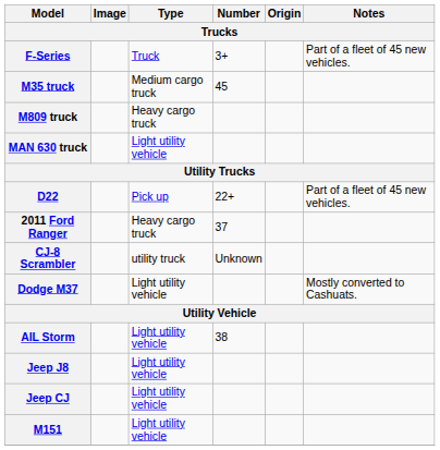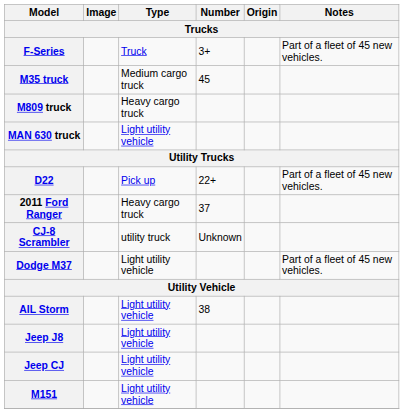 <table class="wikitable plainrowheaders">
 <tr>
 <th scope="col">Model</th>
 <th scope="col">Image</th>
 <th scope="col">Type</th>
 <th scope="col">Number</th>
 <th scope="col">Origin</th>
 <th scope="col">Notes</th>
 </tr>
 <tr>
 <th colspan="6">Trucks</th>
 </tr>
 <tr>
 <th scope="row"><a href='#'>F-Series</a></th>
 <td></td>
 <td><a href='#'>Truck</a></td>
 <td>3+</td>
 <td></td>
 <td>Part of a fleet of 45 new vehicles.</td>
 </tr>
 <tr>
 <th scope="row"><a href='#'>M35 truck</a></th>
 <td></td>
 <td>Medium cargo truck</td>
 <td>45</td>
 <td></td>
 <td></td>
 </tr>
 <tr>
 <th scope="row"><a href='#'>M809</a> truck</th>
 <td></td>
 <td>Heavy cargo truck</td>
 <td></td>
 <td></td>
 <td></td>
 </tr>
 <tr>
 <th scope="row"><a href='#'>MAN 630</a> truck</th>
 <td></td>
 <td><a href='#'>Light utility vehicle</a></td>
 <td></td>
 <td></td>
 <td></td>
 </tr>
 <tr>
 <th colspan="6">Utility Trucks</th>
 </tr>
 <tr>
 <th scope="row"><a href='#'>D22</a></th>
 <td></td>
 <td><a href='#'>Pick up</a></td>
 <td>22+</td>
 <td></td>
 <td>Part of a fleet of 45 new vehicles.</td>
 </tr>
 <tr>
 <th scope="row">2011 <a href='#'>Ford Ranger</a></th>
 <td></td>
 <td>Heavy cargo truck</td>
 <td>37</td>
 <td></td>
 <td></td>
 </tr>
 <tr>
 <th scope="row"><a href='#'>CJ-8 Scrambler</a></th>
 <td></td>
 <td>utility truck</td>
 <td>Unknown</td>
 <td></td>
 <td></td>
 </tr>
 <tr>
 <th scope="row"><a href='#'>Dodge M37</a></th>
 <td></td>
 <td>Light utility vehicle</td>
 <td></td>
 <td></td>
-<td>Mostly converted to Cashuats.</td>
+<td>Part of a fleet of 45 new vehicles.</td>
 </tr>
 <tr>
 <th colspan="6">Utility Vehicle</th>
 </tr>
 <tr>
 <th scope="row"><a href='#'>AIL Storm</a></th>
 <td></td>
 <td><a href='#'>Light utility vehicle</a></td>
 <td>38</td>
 <td></td>
 <td></td>
 </tr>
 <tr>
 <th scope="row"><a href='#'>Jeep J8</a></th>
 <td></td>
 <td><a href='#'>Light utility vehicle</a></td>
 <td></td>
 <td></td>
 <td></td>
 </tr>
 <tr>
 <th scope="row"><a href='#'>Jeep CJ</a></th>
 <td></td>
 <td><a href='#'>Light utility vehicle</a></td>
 <td></td>
 <td></td>
 <td></td>
 </tr>
 <tr>
 <th scope="row"><a href='#'>M151</a></th>
 <td></td>
 <td><a href='#'>Light utility vehicle</a></td>
 <td></td>
 <td></td>
 <td></td>
 </tr>
 <tr>
 </tr>
 </table>
